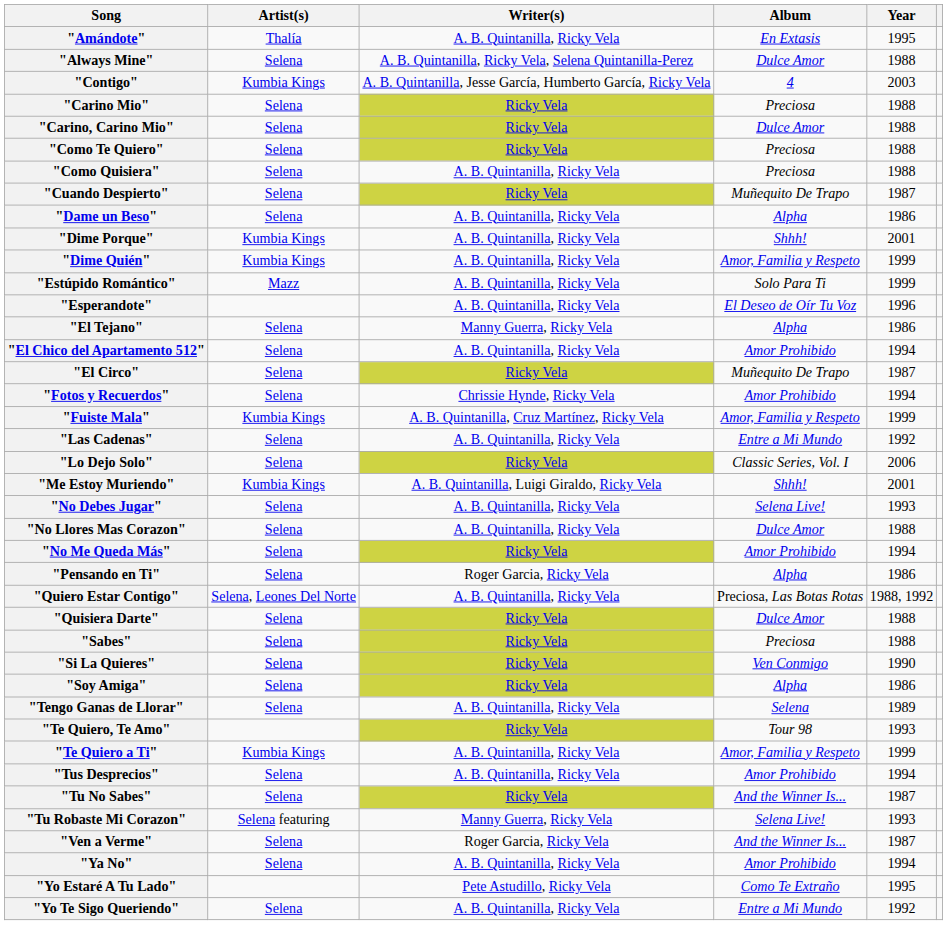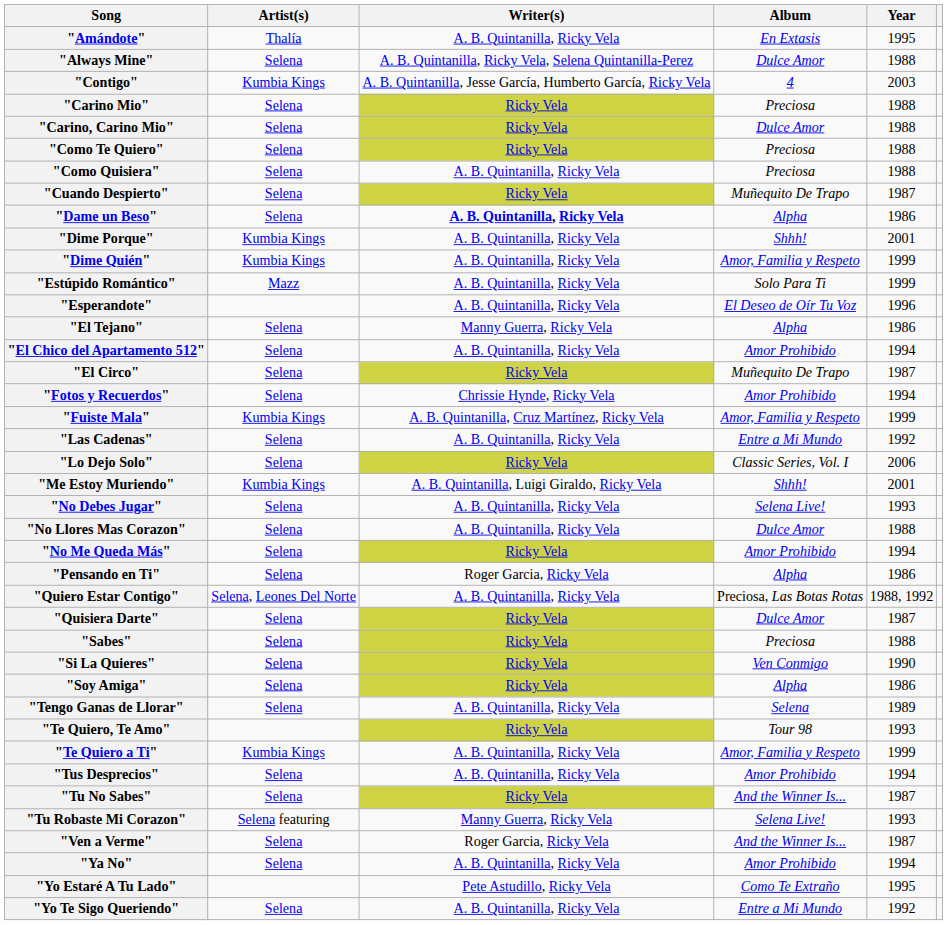 <table class="wikitable sortable plainrowheaders" style="text-align:center;">
 <tr>
 <th scope="col">Song</th>
 <th scope="col">Artist(s)</th>
 <th scope="col" class="unsortable">Writer(s)</th>
 <th scope="col" data-sort-type="text">Album</th>
 <th scope="col">Year</th>
 <th scope="col" class="unsortable"></th>
 </tr>
 <tr>
 <th scope="row"> "<a href='#'>Amándote</a>"</th>
 <td><a href='#'>Thalía</a></td>
 <td><a href='#'>A. B. Quintanilla</a>, <a href='#'>Ricky Vela</a></td>
 <td><em><a href='#'>En Extasis</a></em></td>
 <td>1995</td>
 <td></td>
 </tr>
 <tr>
 <th scope="row"> "Always Mine"</th>
 <td><a href='#'>Selena</a></td>
 <td><a href='#'>A. B. Quintanilla</a>, <a href='#'>Ricky Vela</a>, <a href='#'>Selena Quintanilla-Perez</a></td>
 <td><em><a href='#'>Dulce Amor</a></em></td>
 <td>1988</td>
 <td></td>
 </tr>
 <tr>
 <th scope="row"> "Contigo"</th>
 <td><a href='#'>Kumbia Kings</a></td>
 <td><a href='#'>A. B. Quintanilla</a>, Jesse García, Humberto García, <a href='#'>Ricky Vela</a></td>
 <td><em><a href='#'>4</a></em></td>
 <td>2003</td>
 <td></td>
 </tr>
 <tr>
 <th scope="row"> "Carino Mio"</th>
 <td><a href='#'>Selena</a></td>
 <td style="background-color:#ced343"><a href='#'>Ricky Vela</a> </td>
 <td><em>Preciosa</em></td>
 <td>1988</td>
 <td></td>
 </tr>
 <tr>
 <th scope="row"> "Carino, Carino Mio"</th>
 <td><a href='#'>Selena</a></td>
 <td style="background-color:#ced343"><a href='#'>Ricky Vela</a> </td>
 <td><em><a href='#'>Dulce Amor</a></em></td>
 <td>1988</td>
 <td></td>
 </tr>
 <tr>
 <th scope="row"> "Como Te Quiero"</th>
 <td><a href='#'>Selena</a></td>
 <td style="background-color:#ced343"><a href='#'>Ricky Vela</a> </td>
 <td><em>Preciosa</em></td>
 <td>1988</td>
 <td></td>
 </tr>
 <tr>
 <th scope="row"> "Como Quisiera"</th>
 <td><a href='#'>Selena</a></td>
 <td><a href='#'>A. B. Quintanilla</a>, <a href='#'>Ricky Vela</a></td>
 <td><em>Preciosa</em></td>
 <td>1988</td>
 <td></td>
 </tr>
 <tr>
 <th scope="row"> "Cuando Despierto"</th>
 <td><a href='#'>Selena</a></td>
 <td style="background-color:#ced343"><a href='#'>Ricky Vela</a> </td>
 <td><em>Muñequito De Trapo</em></td>
 <td>1987</td>
 <td></td>
 </tr>
 <tr>
 <th scope="row"> "<a href='#'>Dame un Beso</a>"</th>
 <td><a href='#'>Selena</a></td>
-<td><a href='#'>A. B. Quintanilla</a>, <a href='#'>Ricky Vela</a></td>
+<td><strong><a href='#'>A. B. Quintanilla</a>, <a href='#'>Ricky Vela</a></strong></td>
 <td><em><a href='#'>Alpha</a></em></td>
 <td>1986</td>
 <td></td>
 </tr>
 <tr>
 <th scope="row"> "Dime Porque"</th>
 <td><a href='#'>Kumbia Kings</a></td>
 <td><a href='#'>A. B. Quintanilla</a>, <a href='#'>Ricky Vela</a></td>
 <td><em><a href='#'>Shhh!</a></em></td>
 <td>2001</td>
 <td></td>
 </tr>
 <tr>
 <th scope="row"> "<a href='#'>Dime Quién</a>"</th>
 <td><a href='#'>Kumbia Kings</a></td>
 <td><a href='#'>A. B. Quintanilla</a>, <a href='#'>Ricky Vela</a></td>
 <td><em><a href='#'>Amor, Familia y Respeto</a></em></td>
 <td>1999</td>
 <td></td>
 </tr>
 <tr>
 <th scope="row"> "Estúpido Romántico"</th>
 <td><a href='#'>Mazz</a></td>
 <td><a href='#'>A. B. Quintanilla</a>, <a href='#'>Ricky Vela</a></td>
 <td><em>Solo Para Ti</em></td>
 <td>1999</td>
 <td></td>
 </tr>
 <tr>
 <th scope="row"> "Esperandote"</th>
 <td></td>
 <td><a href='#'>A. B. Quintanilla</a>, <a href='#'>Ricky Vela</a></td>
 <td><em><a href='#'>El Deseo de Oír Tu Voz</a></em></td>
 <td>1996</td>
 <td></td>
 </tr>
 <tr>
 <th scope="row"> "El Tejano"</th>
 <td><a href='#'>Selena</a></td>
 <td><a href='#'>Manny Guerra</a>, <a href='#'>Ricky Vela</a></td>
 <td><em><a href='#'>Alpha</a></em></td>
 <td>1986</td>
 <td></td>
 </tr>
 <tr>
 <th scope="row"> "<a href='#'>El Chico del Apartamento 512</a>"</th>
 <td><a href='#'>Selena</a></td>
 <td><a href='#'>A. B. Quintanilla</a>, <a href='#'>Ricky Vela</a></td>
 <td><em><a href='#'>Amor Prohibido</a></em></td>
 <td>1994</td>
 <td></td>
 </tr>
 <tr>
 <th scope="row"> "El Circo"</th>
 <td><a href='#'>Selena</a></td>
 <td style="background-color:#ced343"><a href='#'>Ricky Vela</a> </td>
 <td><em>Muñequito De Trapo</em></td>
 <td>1987</td>
 <td></td>
 </tr>
 <tr>
 <th scope="row"> "<a href='#'>Fotos y Recuerdos</a>"</th>
 <td><a href='#'>Selena</a></td>
 <td><a href='#'>Chrissie Hynde</a>, <a href='#'>Ricky Vela</a></td>
 <td><em><a href='#'>Amor Prohibido</a></em></td>
 <td>1994</td>
 <td></td>
 </tr>
 <tr>
 <th scope="row"> "<a href='#'>Fuiste Mala</a>"</th>
 <td><a href='#'>Kumbia Kings</a></td>
 <td><a href='#'>A. B. Quintanilla</a>, <a href='#'>Cruz Martínez</a>, <a href='#'>Ricky Vela</a></td>
 <td><em><a href='#'>Amor, Familia y Respeto</a></em></td>
 <td>1999</td>
 <td></td>
 </tr>
 <tr>
 <th scope="row"> "Las Cadenas"</th>
 <td><a href='#'>Selena</a></td>
 <td><a href='#'>A. B. Quintanilla</a>, <a href='#'>Ricky Vela</a></td>
 <td><em><a href='#'>Entre a Mi Mundo</a></em></td>
 <td>1992</td>
 <td></td>
 </tr>
 <tr>
 <th scope="row"> "Lo Dejo Solo"</th>
 <td><a href='#'>Selena</a></td>
 <td style="background-color:#ced343"><a href='#'>Ricky Vela</a> </td>
 <td><em>Classic Series, Vol. I</em></td>
 <td>2006</td>
 <td></td>
 </tr>
 <tr>
 <th scope="row"> "Me Estoy Muriendo"</th>
 <td><a href='#'>Kumbia Kings</a></td>
 <td><a href='#'>A. B. Quintanilla</a>, Luigi Giraldo, <a href='#'>Ricky Vela</a></td>
 <td><em><a href='#'>Shhh!</a></em></td>
 <td>2001</td>
 <td></td>
 </tr>
 <tr>
 <th scope="row"> "<a href='#'>No Debes Jugar</a>"</th>
 <td><a href='#'>Selena</a></td>
 <td><a href='#'>A. B. Quintanilla</a>, <a href='#'>Ricky Vela</a></td>
 <td><em><a href='#'>Selena Live!</a></em></td>
 <td>1993</td>
 <td></td>
 </tr>
 <tr>
 <th scope="row"> "No Llores Mas Corazon"</th>
 <td><a href='#'>Selena</a></td>
 <td><a href='#'>A. B. Quintanilla</a>, <a href='#'>Ricky Vela</a></td>
 <td><em><a href='#'>Dulce Amor</a></em></td>
 <td>1988</td>
 <td></td>
 </tr>
 <tr>
 <th scope="row"> "<a href='#'>No Me Queda Más</a>"</th>
 <td><a href='#'>Selena</a></td>
 <td style="background-color:#ced343"><a href='#'>Ricky Vela</a> </td>
 <td><em><a href='#'>Amor Prohibido</a></em></td>
 <td>1994</td>
 <td></td>
 </tr>
 <tr>
 <th scope="row"> "Pensando en Ti"</th>
 <td><a href='#'>Selena</a></td>
 <td>Roger Garcia, <a href='#'>Ricky Vela</a></td>
 <td><em><a href='#'>Alpha</a></em></td>
 <td>1986</td>
 <td></td>
 </tr>
 <tr>
 <th scope="row"> "Quiero Estar Contigo"</th>
 <td><a href='#'>Selena</a>, <a href='#'>Leones Del Norte</a></td>
 <td><a href='#'>A. B. Quintanilla</a>, <a href='#'>Ricky Vela</a></td>
 <td>Preciosa, <em>Las Botas Rotas</em></td>
 <td>1988, 1992</td>
 <td></td>
 </tr>
 <tr>
 <th scope="row"> "Quisiera Darte"</th>
 <td><a href='#'>Selena</a></td>
 <td style="background-color:#ced343"><a href='#'>Ricky Vela</a> </td>
 <td><em><a href='#'>Dulce Amor</a></em></td>
-<td>1988</td>
+<td>1987</td>
 <td></td>
 </tr>
 <tr>
 <th scope="row"> "Sabes"</th>
 <td><a href='#'>Selena</a></td>
 <td style="background-color:#ced343"><a href='#'>Ricky Vela</a> </td>
 <td><em>Preciosa</em></td>
 <td>1988</td>
 <td></td>
 </tr>
 <tr>
 <th scope="row"> "Si La Quieres"</th>
 <td><a href='#'>Selena</a></td>
 <td style="background-color:#ced343"><a href='#'>Ricky Vela</a> </td>
 <td><em><a href='#'>Ven Conmigo</a></em></td>
 <td>1990</td>
 <td></td>
 </tr>
 <tr>
 <th scope="row"> "Soy Amiga"</th>
 <td><a href='#'>Selena</a></td>
 <td style="background-color:#ced343"><a href='#'>Ricky Vela</a> </td>
 <td><em><a href='#'>Alpha</a></em></td>
 <td>1986</td>
 <td></td>
 </tr>
 <tr>
 <th scope="row"> "Tengo Ganas de Llorar"</th>
 <td><a href='#'>Selena</a></td>
 <td><a href='#'>A. B. Quintanilla</a>, <a href='#'>Ricky Vela</a></td>
 <td><em><a href='#'>Selena</a></em></td>
 <td>1989</td>
 <td></td>
 </tr>
 <tr>
 <th scope="row"> "Te Quiero, Te Amo"</th>
 <td></td>
 <td style="background-color:#ced343"><a href='#'>Ricky Vela</a> </td>
 <td><em>Tour 98</em></td>
 <td>1993</td>
 <td></td>
 </tr>
 <tr>
 <th scope="row"> "<a href='#'>Te Quiero a Ti</a>"</th>
 <td><a href='#'>Kumbia Kings</a></td>
 <td><a href='#'>A. B. Quintanilla</a>, <a href='#'>Ricky Vela</a></td>
 <td><em><a href='#'>Amor, Familia y Respeto</a></em></td>
 <td>1999</td>
 <td></td>
 </tr>
 <tr>
 <th scope="row"> "Tus Desprecios"</th>
 <td><a href='#'>Selena</a></td>
 <td><a href='#'>A. B. Quintanilla</a>, <a href='#'>Ricky Vela</a></td>
 <td><em><a href='#'>Amor Prohibido</a></em></td>
 <td>1994</td>
 <td></td>
 </tr>
 <tr>
 <th scope="row"> "Tu No Sabes"</th>
 <td><a href='#'>Selena</a></td>
 <td style="background-color:#ced343"><a href='#'>Ricky Vela</a> </td>
 <td><em><a href='#'>And the Winner Is...</a></em></td>
 <td>1987</td>
 <td></td>
 </tr>
 <tr>
 <th scope="row"> "Tu Robaste Mi Corazon"</th>
 <td><a href='#'>Selena</a> featuring </td>
 <td><a href='#'>Manny Guerra</a>, <a href='#'>Ricky Vela</a></td>
 <td><em><a href='#'>Selena Live!</a></em></td>
 <td>1993</td>
 <td></td>
 </tr>
 <tr>
 <th scope="row"> "Ven a Verme"</th>
 <td><a href='#'>Selena</a></td>
 <td>Roger Garcia, <a href='#'>Ricky Vela</a></td>
 <td><em><a href='#'>And the Winner Is...</a></em></td>
 <td>1987</td>
 <td></td>
 </tr>
 <tr>
 <th scope="row"> "Ya No"</th>
 <td><a href='#'>Selena</a></td>
 <td><a href='#'>A. B. Quintanilla</a>, <a href='#'>Ricky Vela</a></td>
 <td><em><a href='#'>Amor Prohibido</a></em></td>
 <td>1994</td>
 <td></td>
 </tr>
 <tr>
 <th scope="row"> "Yo Estaré A Tu Lado"</th>
 <td></td>
 <td><a href='#'>Pete Astudillo</a>, <a href='#'>Ricky Vela</a></td>
 <td><em><a href='#'>Como Te Extraño</a></em></td>
 <td>1995</td>
 <td></td>
 </tr>
 <tr>
 <th scope="row"> "Yo Te Sigo Queriendo"</th>
 <td><a href='#'>Selena</a></td>
 <td><a href='#'>A. B. Quintanilla</a>, <a href='#'>Ricky Vela</a></td>
 <td><em><a href='#'>Entre a Mi Mundo</a></em></td>
 <td>1992</td>
 <td></td>
 </tr>
 </table>
